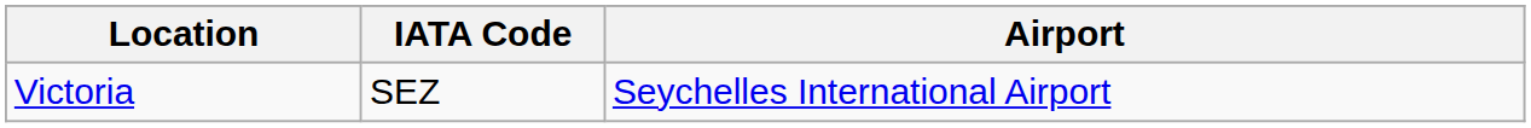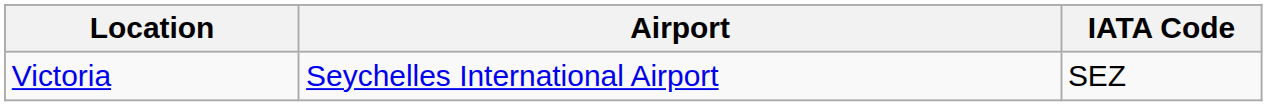 <table class="wikitable">
 <tr>
 <th scope="col" style="width:150px;"><strong>Location</strong></th>
+<th scope="col" style="width:400px;"><strong>Airport</strong></th>
 <th scope="col" style="width:100px;"><strong>IATA Code</strong></th>
-<th scope="col" style="width:400px;"><strong>Airport</strong></th>
 </tr>
 <tr>
 <td><a href='#'>Victoria</a></td>
+<td><a href='#'>Seychelles International Airport</a></td>
 <td>SEZ</td>
-<td><a href='#'>Seychelles International Airport</a></td>
 </tr>
 </table>
